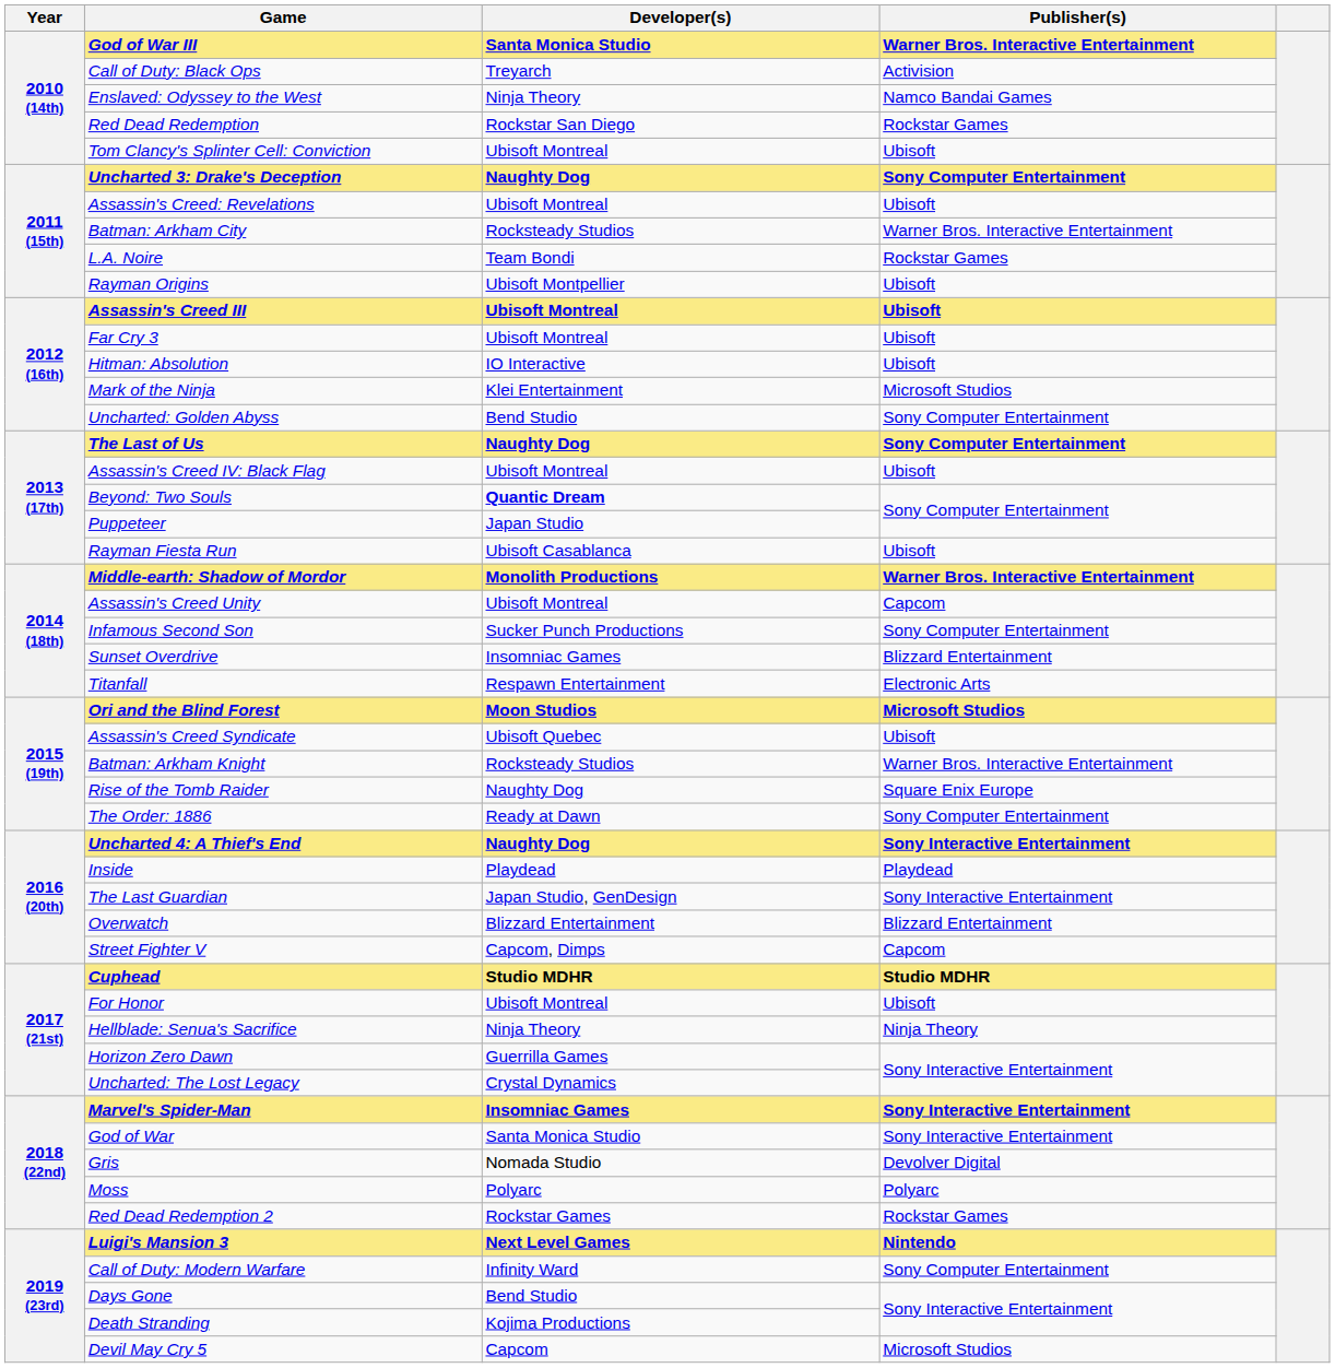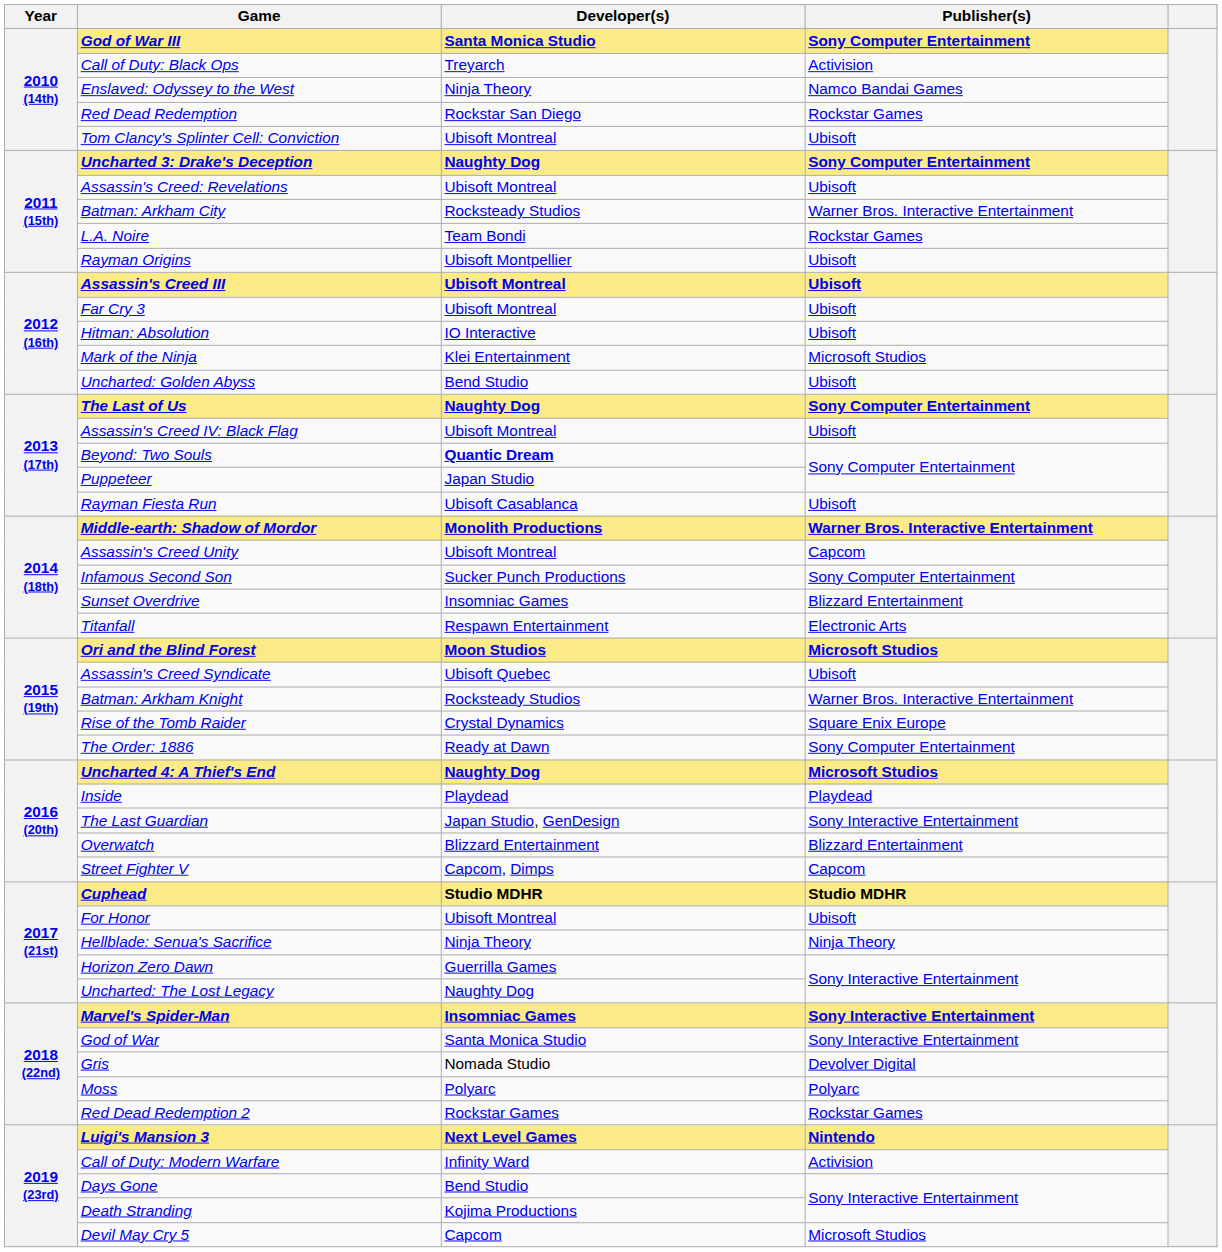 <table class="wikitable sortable" style="width:100%;">
 <tr style="background:#bebebe">
 <th scope="col" style="width:6%;">Year</th>
 <th scope="col" style="width:30%;">Game</th>
 <th scope="col" style="width:30%;">Developer(s)</th>
 <th scope="col" style="width:30%;">Publisher(s)</th>
 <th scope="col" style="width:4%;" class="unsortable"></th>
 </tr>
 <tr>
 <th scope="row" rowspan="5" style="text-align:center"><a href='#'>2010</a> <br><small><a href='#'>(14th)</a> </small></th>
 <td style="background:#FAEB86"><strong><em><a href='#'>God of War III</a></em></strong></td>
 <td style="background:#FAEB86"><strong><a href='#'>Santa Monica Studio</a></strong></td>
-<td style="background:#FAEB86"><strong><a href='#'>Warner Bros. Interactive Entertainment</a></strong></td>
+<td style="background:#FAEB86"><strong><a href='#'>Sony Computer Entertainment</a></strong></td>
 <th scope="row" rowspan="5" style="text-align;center;"></th>
 </tr>
 <tr>
 <td><em><a href='#'>Call of Duty: Black Ops</a></em></td>
 <td><a href='#'>Treyarch</a></td>
 <td><a href='#'>Activision</a></td>
 </tr>
 <tr>
 <td><em><a href='#'>Enslaved: Odyssey to the West</a></em></td>
 <td><a href='#'>Ninja Theory</a></td>
 <td><a href='#'>Namco Bandai Games</a></td>
 </tr>
 <tr>
 <td><em><a href='#'>Red Dead Redemption</a></em></td>
 <td><a href='#'>Rockstar San Diego</a></td>
 <td><a href='#'>Rockstar Games</a></td>
 </tr>
 <tr>
 <td><em><a href='#'>Tom Clancy's Splinter Cell: Conviction</a></em></td>
 <td><a href='#'>Ubisoft Montreal</a></td>
 <td><a href='#'>Ubisoft</a></td>
 </tr>
 <tr>
 <th scope="row" rowspan="5" style="text-align:center"><a href='#'>2011</a> <br><small><a href='#'>(15th)</a> </small></th>
 <td style="background:#FAEB86"><strong><em><a href='#'>Uncharted 3: Drake's Deception</a></em></strong></td>
 <td style="background:#FAEB86"><strong><a href='#'>Naughty Dog</a></strong></td>
 <td style="background:#FAEB86"><strong><a href='#'>Sony Computer Entertainment</a></strong></td>
 <th scope="row" rowspan="5" style="text-align;center;"></th>
 </tr>
 <tr>
 <td><em><a href='#'>Assassin's Creed: Revelations</a></em></td>
 <td><a href='#'>Ubisoft Montreal</a></td>
 <td><a href='#'>Ubisoft</a></td>
 </tr>
 <tr>
 <td><em><a href='#'>Batman: Arkham City</a></em></td>
 <td><a href='#'>Rocksteady Studios</a></td>
 <td><a href='#'>Warner Bros. Interactive Entertainment</a></td>
 </tr>
 <tr>
 <td><em><a href='#'>L.A. Noire</a></em></td>
 <td><a href='#'>Team Bondi</a></td>
 <td><a href='#'>Rockstar Games</a></td>
 </tr>
 <tr>
 <td><em><a href='#'>Rayman Origins</a></em></td>
 <td><a href='#'>Ubisoft Montpellier</a></td>
 <td><a href='#'>Ubisoft</a></td>
 </tr>
 <tr>
 <th scope="row" rowspan="5" style="text-align:center"><a href='#'>2012</a> <br><small><a href='#'>(16th)</a> </small></th>
 <td style="background:#FAEB86"><strong><em><a href='#'>Assassin's Creed III</a></em></strong></td>
 <td style="background:#FAEB86"><strong><a href='#'>Ubisoft Montreal</a></strong></td>
 <td style="background:#FAEB86"><strong><a href='#'>Ubisoft</a></strong></td>
 <th scope="row" rowspan="5" style="text-align;center;"></th>
 </tr>
 <tr>
 <td><em><a href='#'>Far Cry 3</a></em></td>
 <td><a href='#'>Ubisoft Montreal</a></td>
 <td><a href='#'>Ubisoft</a></td>
 </tr>
 <tr>
 <td><em><a href='#'>Hitman: Absolution</a></em></td>
 <td><a href='#'>IO Interactive</a></td>
 <td><a href='#'>Ubisoft</a></td>
 </tr>
 <tr>
 <td><em><a href='#'>Mark of the Ninja</a></em></td>
 <td><a href='#'>Klei Entertainment</a></td>
 <td><a href='#'>Microsoft Studios</a></td>
 </tr>
 <tr>
 <td><em><a href='#'>Uncharted: Golden Abyss</a></em></td>
 <td><a href='#'>Bend Studio</a></td>
-<td><a href='#'>Sony Computer Entertainment</a></td>
+<td><a href='#'>Ubisoft</a></td>
 </tr>
 <tr>
 <th scope="row" rowspan="5" style="text-align:center"><a href='#'>2013</a> <br><small><a href='#'>(17th)</a> </small></th>
 <td style="background:#FAEB86"><strong><em><a href='#'>The Last of Us</a></em></strong></td>
 <td style="background:#FAEB86"><strong><a href='#'>Naughty Dog</a></strong></td>
 <td style="background:#FAEB86"><strong><a href='#'>Sony Computer Entertainment</a></strong></td>
 <th scope="row" rowspan="5" style="text-align;center;"></th>
 </tr>
 <tr>
 <td><em><a href='#'>Assassin's Creed IV: Black Flag</a></em></td>
 <td><a href='#'>Ubisoft Montreal</a></td>
 <td><a href='#'>Ubisoft</a></td>
 </tr>
 <tr>
 <td><em><a href='#'>Beyond: Two Souls</a></em></td>
 <td><strong><a href='#'>Quantic Dream</a></strong></td>
 <td rowspan="2"><a href='#'>Sony Computer Entertainment</a></td>
 </tr>
 <tr>
 <td><em><a href='#'>Puppeteer</a></em></td>
 <td><a href='#'>Japan Studio</a></td>
 </tr>
 <tr>
 <td><em><a href='#'>Rayman Fiesta Run</a></em></td>
 <td><a href='#'>Ubisoft Casablanca</a></td>
 <td><a href='#'>Ubisoft</a></td>
 </tr>
 <tr>
 <th scope="row" rowspan="5" style="text-align:center"><a href='#'>2014</a> <br><small><a href='#'>(18th)</a> </small></th>
 <td style="background:#FAEB86"><strong><em><a href='#'>Middle-earth: Shadow of Mordor</a></em></strong></td>
 <td style="background:#FAEB86"><strong><a href='#'>Monolith Productions</a></strong></td>
 <td style="background:#FAEB86"><strong><a href='#'>Warner Bros. Interactive Entertainment</a></strong></td>
 <th scope="row" rowspan="5" style="text-align;center;"></th>
 </tr>
 <tr>
 <td><em><a href='#'>Assassin's Creed Unity</a></em></td>
 <td><a href='#'>Ubisoft Montreal</a></td>
 <td><a href='#'>Capcom</a></td>
 </tr>
 <tr>
 <td><em><a href='#'>Infamous Second Son</a></em></td>
 <td><a href='#'>Sucker Punch Productions</a></td>
 <td><a href='#'>Sony Computer Entertainment</a></td>
 </tr>
 <tr>
 <td><em><a href='#'>Sunset Overdrive</a></em></td>
 <td><a href='#'>Insomniac Games</a></td>
 <td><a href='#'>Blizzard Entertainment</a></td>
 </tr>
 <tr>
 <td><em><a href='#'>Titanfall</a></em></td>
 <td><a href='#'>Respawn Entertainment</a></td>
 <td><a href='#'>Electronic Arts</a></td>
 </tr>
 <tr>
 <th scope="row" rowspan="5" style="text-align:center"><a href='#'>2015</a> <br><small><a href='#'>(19th)</a> </small></th>
 <td style="background:#FAEB86"><strong><em><a href='#'>Ori and the Blind Forest</a></em></strong></td>
 <td style="background:#FAEB86"><strong><a href='#'>Moon Studios</a></strong></td>
 <td style="background:#FAEB86"><strong><a href='#'>Microsoft Studios</a></strong></td>
 <th scope="row" rowspan="5" style="text-align;center;"></th>
 </tr>
 <tr>
 <td><em><a href='#'>Assassin's Creed Syndicate</a></em></td>
 <td><a href='#'>Ubisoft Quebec</a></td>
 <td><a href='#'>Ubisoft</a></td>
 </tr>
 <tr>
 <td><em><a href='#'>Batman: Arkham Knight</a></em></td>
 <td><a href='#'>Rocksteady Studios</a></td>
 <td><a href='#'>Warner Bros. Interactive Entertainment</a></td>
 </tr>
 <tr>
 <td><em><a href='#'>Rise of the Tomb Raider</a></em></td>
-<td><a href='#'>Naughty Dog</a></td>
+<td><a href='#'>Crystal Dynamics</a></td>
 <td><a href='#'>Square Enix Europe</a></td>
 </tr>
 <tr>
 <td><em><a href='#'>The Order: 1886</a></em></td>
 <td><a href='#'>Ready at Dawn</a></td>
 <td><a href='#'>Sony Computer Entertainment</a></td>
 </tr>
 <tr>
 <th scope="row" rowspan="5" style="text-align:center"><a href='#'>2016</a> <br><small><a href='#'>(20th)</a> </small></th>
 <td style="background:#FAEB86"><strong><em><a href='#'>Uncharted 4: A Thief's End</a></em></strong></td>
 <td style="background:#FAEB86"><strong><a href='#'>Naughty Dog</a></strong></td>
-<td style="background:#FAEB86"><strong><a href='#'>Sony Interactive Entertainment</a></strong></td>
+<td style="background:#FAEB86"><strong><a href='#'>Microsoft Studios</a></strong></td>
 <th scope="row" rowspan="5" style="text-align;center;"></th>
 </tr>
 <tr>
 <td><em><a href='#'>Inside</a></em></td>
 <td><a href='#'>Playdead</a></td>
 <td><a href='#'>Playdead</a></td>
 </tr>
 <tr>
 <td><em><a href='#'>The Last Guardian</a></em></td>
 <td><a href='#'>Japan Studio</a>, <a href='#'>GenDesign</a></td>
 <td><a href='#'>Sony Interactive Entertainment</a></td>
 </tr>
 <tr>
 <td><em><a href='#'>Overwatch</a></em></td>
 <td><a href='#'>Blizzard Entertainment</a></td>
 <td><a href='#'>Blizzard Entertainment</a></td>
 </tr>
 <tr>
 <td><em><a href='#'>Street Fighter V</a></em></td>
 <td><a href='#'>Capcom</a>, <a href='#'>Dimps</a></td>
 <td><a href='#'>Capcom</a></td>
 </tr>
 <tr>
 <th scope="row" rowspan="5" style="text-align:center"><a href='#'>2017</a> <br><small><a href='#'>(21st)</a> </small></th>
 <td style="background:#FAEB86"><strong><em><a href='#'>Cuphead</a></em></strong></td>
 <td style="background:#FAEB86"><strong>Studio MDHR</strong></td>
 <td style="background:#FAEB86"><strong>Studio MDHR</strong></td>
 <th scope="row" rowspan="5" style="text-align;center;"></th>
 </tr>
 <tr>
 <td><em><a href='#'>For Honor</a></em></td>
 <td><a href='#'>Ubisoft Montreal</a></td>
 <td><a href='#'>Ubisoft</a></td>
 </tr>
 <tr>
 <td><em><a href='#'>Hellblade: Senua's Sacrifice</a></em></td>
 <td><a href='#'>Ninja Theory</a></td>
 <td><a href='#'>Ninja Theory</a></td>
 </tr>
 <tr>
 <td><em><a href='#'>Horizon Zero Dawn</a></em></td>
 <td><a href='#'>Guerrilla Games</a></td>
 <td rowspan=2><a href='#'>Sony Interactive Entertainment</a></td>
 </tr>
 <tr>
 <td><em><a href='#'>Uncharted: The Lost Legacy</a></em></td>
-<td><a href='#'>Crystal Dynamics</a></td>
+<td><a href='#'>Naughty Dog</a></td>
 </tr>
 <tr>
 <th scope="row" rowspan="5" style="text-align:center"><a href='#'>2018</a> <br><small><a href='#'>(22nd)</a> </small></th>
 <td style="background:#FAEB86"><strong><em><a href='#'>Marvel's Spider-Man</a></em></strong></td>
 <td style="background:#FAEB86"><strong><a href='#'>Insomniac Games</a></strong></td>
 <td style="background:#FAEB86"><strong><a href='#'>Sony Interactive Entertainment</a></strong></td>
 <th scope="row" rowspan="5" style="text-align;center;"></th>
 </tr>
 <tr>
 <td><em><a href='#'>God of War</a></em></td>
 <td><a href='#'>Santa Monica Studio</a></td>
 <td><a href='#'>Sony Interactive Entertainment</a></td>
 </tr>
 <tr>
 <td><em><a href='#'>Gris</a></em></td>
 <td>Nomada Studio</td>
 <td><a href='#'>Devolver Digital</a></td>
 </tr>
 <tr>
 <td><em><a href='#'>Moss</a></em></td>
 <td><a href='#'>Polyarc</a></td>
 <td><a href='#'>Polyarc</a></td>
 </tr>
 <tr>
 <td><em><a href='#'>Red Dead Redemption 2</a></em></td>
 <td><a href='#'>Rockstar Games</a></td>
 <td><a href='#'>Rockstar Games</a></td>
 </tr>
 <tr>
 <th scope="row" rowspan="5" style="text-align:center"><a href='#'>2019</a> <br><small><a href='#'>(23rd)</a> </small></th>
 <td style="background:#FAEB86"><strong><em><a href='#'>Luigi's Mansion 3</a></em></strong></td>
 <td style="background:#FAEB86"><strong><a href='#'>Next Level Games</a></strong></td>
 <td style="background:#FAEB86"><strong><a href='#'>Nintendo</a></strong></td>
 <th scope="row" rowspan="5" style="text-align;center;"></th>
 </tr>
 <tr>
 <td><em><a href='#'>Call of Duty: Modern Warfare</a></em></td>
 <td><a href='#'>Infinity Ward</a></td>
-<td><a href='#'>Sony Computer Entertainment</a></td>
+<td><a href='#'>Activision</a></td>
 </tr>
 <tr>
 <td><em><a href='#'>Days Gone</a></em></td>
 <td><a href='#'>Bend Studio</a></td>
 <td rowspan=2><a href='#'>Sony Interactive Entertainment</a></td>
 </tr>
 <tr>
 <td><em><a href='#'>Death Stranding</a></em></td>
 <td><a href='#'>Kojima Productions</a></td>
 </tr>
 <tr>
 <td><em><a href='#'>Devil May Cry 5</a></em></td>
 <td><a href='#'>Capcom</a></td>
 <td><a href='#'>Microsoft Studios</a></td>
 </tr>
 </table>
